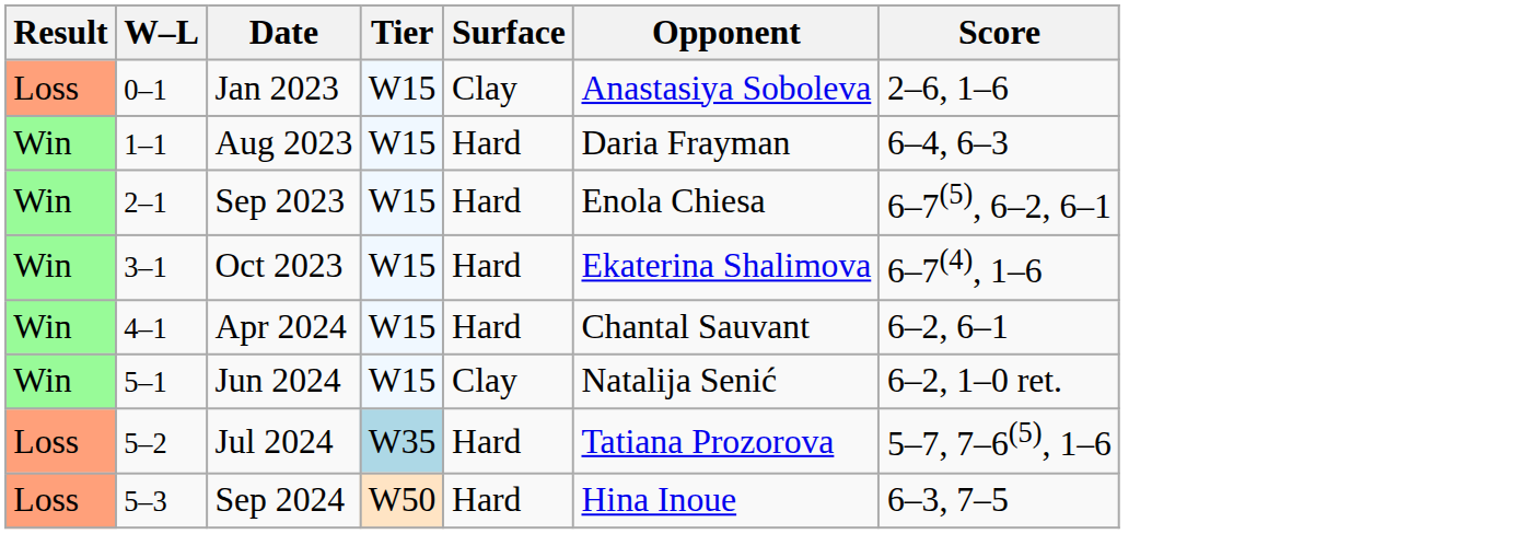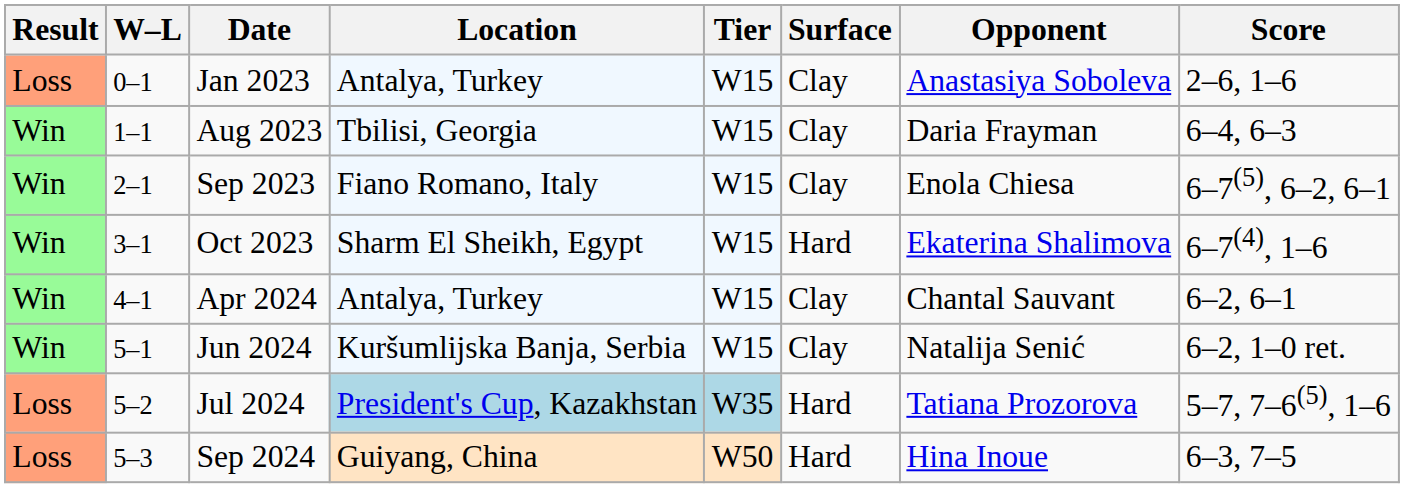 <table class="sortable wikitable">
 <tr>
 <th>Result</th>
 <th class="unsortable">W–L</th>
 <th>Date</th>
+<th>Location</th>
 <th>Tier</th>
 <th>Surface</th>
 <th>Opponent</th>
 <th class="unsortable">Score</th>
 </tr>
 <tr>
 <td style="background:#ffa07a;">Loss</td>
 <td><small>0–1</small></td>
 <td>Jan 2023</td>
+<td style="background:#f0f8ff;">Antalya, Turkey</td>
 <td style="background:#f0f8ff;">W15</td>
 <td>Clay</td>
 <td> <a href='#'>Anastasiya Soboleva</a></td>
 <td>2–6, 1–6</td>
 </tr>
 <tr>
 <td bgcolor=98FB98>Win</td>
 <td><small>1–1</small></td>
 <td>Aug 2023</td>
+<td style="background:#f0f8ff;">Tbilisi, Georgia</td>
 <td style="background:#f0f8ff;">W15</td>
-<td>Hard</td>
+<td>Clay</td>
 <td> Daria Frayman</td>
 <td>6–4, 6–3</td>
 </tr>
 <tr>
 <td bgcolor=98FB98>Win</td>
 <td><small>2–1</small></td>
 <td>Sep 2023</td>
+<td style="background:#f0f8ff;">Fiano Romano, Italy</td>
 <td style="background:#f0f8ff;">W15</td>
-<td>Hard</td>
+<td>Clay</td>
 <td> Enola Chiesa</td>
 <td>6–7<sup>(5)</sup>, 6–2, 6–1</td>
 </tr>
 <tr>
 <td bgcolor=98FB98>Win</td>
 <td><small>3–1</small></td>
 <td>Oct 2023</td>
+<td style="background:#f0f8ff;">Sharm El Sheikh, Egypt</td>
 <td style="background:#f0f8ff;">W15</td>
 <td>Hard</td>
 <td> <a href='#'>Ekaterina Shalimova</a></td>
 <td>6–7<sup>(4)</sup>, 1–6</td>
 </tr>
 <tr>
 <td bgcolor=98FB98>Win</td>
 <td><small>4–1</small></td>
 <td>Apr 2024</td>
+<td style="background:#f0f8ff;">Antalya, Turkey</td>
 <td style="background:#f0f8ff;">W15</td>
-<td>Hard</td>
+<td>Clay</td>
 <td> Chantal Sauvant</td>
 <td>6–2, 6–1</td>
 </tr>
 <tr>
 <td bgcolor=98FB98>Win</td>
 <td><small>5–1</small></td>
 <td>Jun 2024</td>
+<td style="background:#f0f8ff;">Kuršumlijska Banja, Serbia</td>
 <td style="background:#f0f8ff;">W15</td>
 <td>Clay</td>
 <td> Natalija Senić</td>
 <td>6–2, 1–0 ret.</td>
 </tr>
 <tr>
 <td style="background:#ffa07a;">Loss</td>
 <td><small>5–2</small></td>
 <td>Jul 2024</td>
+<td style="background:lightblue;"><a href='#'>President's Cup</a>, Kazakhstan</td>
 <td style="background:lightblue;">W35</td>
 <td>Hard</td>
 <td> <a href='#'>Tatiana Prozorova</a></td>
 <td>5–7, 7–6<sup>(5)</sup>, 1–6</td>
 </tr>
 <tr>
 <td style="background:#ffa07a;">Loss</td>
 <td><small>5–3</small></td>
 <td>Sep 2024</td>
+<td style="background:#ffe4c4;">Guiyang, China</td>
 <td style="background:#ffe4c4;">W50</td>
 <td>Hard</td>
 <td> <a href='#'>Hina Inoue</a></td>
 <td>6–3, 7–5</td>
 </tr>
 </table>
